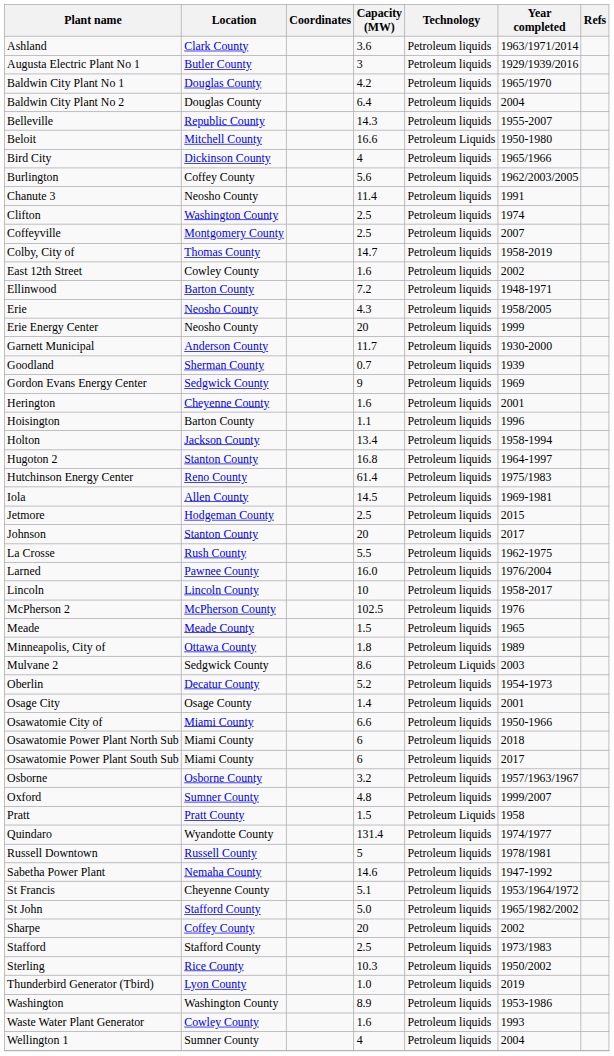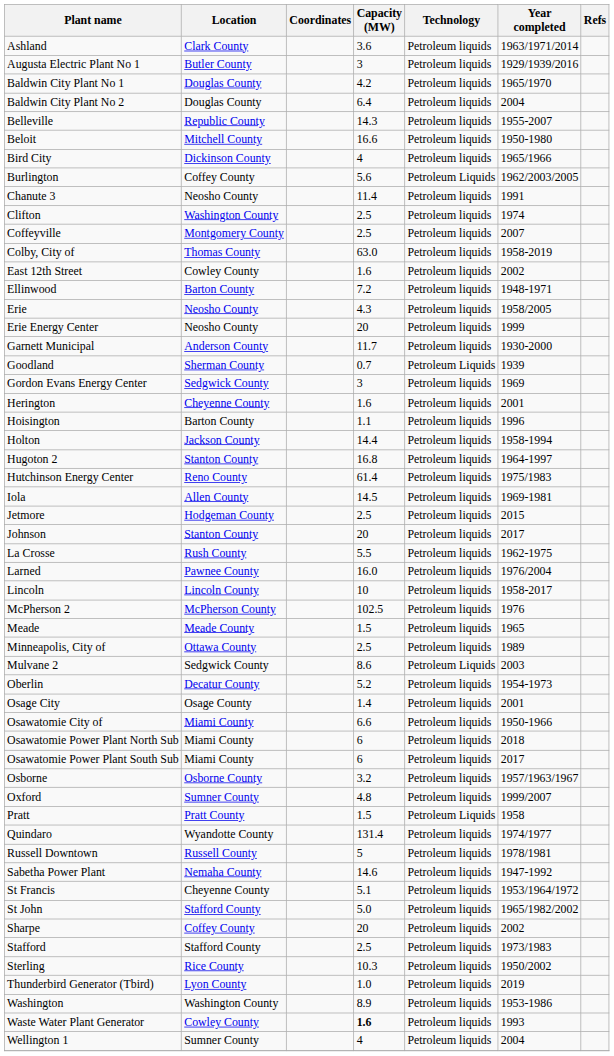 <table class="wikitable sortable">
 <tr>
 <th>Plant name</th>
 <th>Location</th>
 <th>Coordinates</th>
 <th>Capacity<br>(MW)</th>
 <th>Technology</th>
 <th>Year<br>completed</th>
 <th>Refs</th>
 </tr>
 <tr>
 <td>Ashland</td>
 <td><a href='#'>Clark County</a></td>
 <td></td>
 <td>3.6</td>
 <td>Petroleum liquids</td>
 <td>1963/1971/2014</td>
 <td></td>
 </tr>
 <tr>
 <td>Augusta Electric Plant No 1</td>
 <td><a href='#'>Butler County</a></td>
 <td></td>
 <td>3</td>
 <td>Petroleum liquids</td>
 <td>1929/1939/2016</td>
 <td></td>
 </tr>
 <tr>
 <td>Baldwin City Plant No 1</td>
 <td><a href='#'>Douglas County</a></td>
 <td></td>
 <td>4.2</td>
 <td>Petroleum liquids</td>
 <td>1965/1970</td>
 <td></td>
 </tr>
 <tr>
 <td>Baldwin City Plant No 2</td>
 <td>Douglas County</td>
 <td></td>
 <td>6.4</td>
 <td>Petroleum liquids</td>
 <td>2004</td>
 <td></td>
 </tr>
 <tr>
 <td>Belleville</td>
 <td><a href='#'>Republic County</a></td>
 <td></td>
 <td>14.3</td>
 <td>Petroleum liquids</td>
 <td>1955-2007</td>
 <td></td>
 </tr>
 <tr>
 <td>Beloit</td>
 <td><a href='#'>Mitchell County</a></td>
 <td></td>
 <td>16.6</td>
-<td>Petroleum Liquids</td>
+<td>Petroleum liquids</td>
 <td>1950-1980</td>
 <td></td>
 </tr>
 <tr>
 <td>Bird City</td>
 <td><a href='#'>Dickinson County</a></td>
 <td></td>
 <td>4</td>
 <td>Petroleum liquids</td>
 <td>1965/1966</td>
 <td></td>
 </tr>
 <tr>
 <td>Burlington</td>
 <td>Coffey County</td>
 <td></td>
 <td>5.6</td>
-<td>Petroleum liquids</td>
+<td>Petroleum Liquids</td>
 <td>1962/2003/2005</td>
 <td></td>
 </tr>
 <tr>
 <td>Chanute 3</td>
 <td>Neosho County</td>
 <td></td>
 <td>11.4</td>
 <td>Petroleum liquids</td>
 <td>1991</td>
 <td></td>
 </tr>
 <tr>
 <td>Clifton</td>
 <td><a href='#'>Washington County</a></td>
 <td></td>
 <td>2.5</td>
 <td>Petroleum liquids</td>
 <td>1974</td>
 <td></td>
 </tr>
 <tr>
 <td>Coffeyville</td>
 <td><a href='#'>Montgomery County</a></td>
 <td></td>
 <td>2.5</td>
 <td>Petroleum liquids</td>
 <td>2007</td>
 <td></td>
 </tr>
 <tr>
 <td>Colby, City of</td>
 <td><a href='#'>Thomas County</a></td>
 <td></td>
-<td>14.7</td>
+<td>63.0</td>
 <td>Petroleum liquids</td>
 <td>1958-2019</td>
 <td></td>
 </tr>
 <tr>
 <td>East 12th Street</td>
 <td>Cowley County</td>
 <td></td>
 <td>1.6</td>
 <td>Petroleum liquids</td>
 <td>2002</td>
 <td></td>
 </tr>
 <tr>
 <td>Ellinwood</td>
 <td><a href='#'>Barton County</a></td>
 <td></td>
 <td>7.2</td>
 <td>Petroleum liquids</td>
 <td>1948-1971</td>
 <td></td>
 </tr>
 <tr>
 <td>Erie</td>
 <td><a href='#'>Neosho County</a></td>
 <td></td>
 <td>4.3</td>
 <td>Petroleum liquids</td>
 <td>1958/2005</td>
 <td></td>
 </tr>
 <tr>
 <td>Erie Energy Center</td>
 <td>Neosho County</td>
 <td></td>
 <td>20</td>
 <td>Petroleum liquids</td>
 <td>1999</td>
 <td></td>
 </tr>
 <tr>
 <td>Garnett Municipal</td>
 <td><a href='#'>Anderson County</a></td>
 <td></td>
 <td>11.7</td>
 <td>Petroleum liquids</td>
 <td>1930-2000</td>
 <td></td>
 </tr>
 <tr>
 <td>Goodland</td>
 <td><a href='#'>Sherman County</a></td>
 <td></td>
 <td>0.7</td>
-<td>Petroleum liquids</td>
+<td>Petroleum Liquids</td>
 <td>1939</td>
 <td></td>
 </tr>
 <tr>
 <td>Gordon Evans Energy Center</td>
 <td><a href='#'>Sedgwick County</a></td>
 <td></td>
-<td>9</td>
+<td>3</td>
 <td>Petroleum liquids</td>
 <td>1969</td>
 <td></td>
 </tr>
 <tr>
 <td>Herington</td>
 <td><a href='#'>Cheyenne County</a></td>
 <td></td>
 <td>1.6</td>
 <td>Petroleum liquids</td>
 <td>2001</td>
 <td></td>
 </tr>
 <tr>
 <td>Hoisington</td>
 <td>Barton County</td>
 <td></td>
 <td>1.1</td>
 <td>Petroleum liquids</td>
 <td>1996</td>
 <td></td>
 </tr>
 <tr>
 <td>Holton</td>
 <td><a href='#'>Jackson County</a></td>
 <td></td>
-<td>13.4</td>
+<td>14.4</td>
 <td>Petroleum liquids</td>
 <td>1958-1994</td>
 <td></td>
 </tr>
 <tr>
 <td>Hugoton 2</td>
 <td><a href='#'>Stanton County</a></td>
 <td></td>
 <td>16.8</td>
 <td>Petroleum liquids</td>
 <td>1964-1997</td>
 <td></td>
 </tr>
 <tr>
 <td>Hutchinson Energy Center</td>
 <td><a href='#'>Reno County</a></td>
 <td></td>
 <td>61.4</td>
 <td>Petroleum liquids</td>
 <td>1975/1983</td>
 <td></td>
 </tr>
 <tr>
 <td>Iola</td>
 <td><a href='#'>Allen County</a></td>
 <td></td>
 <td>14.5</td>
 <td>Petroleum liquids</td>
 <td>1969-1981</td>
 <td></td>
 </tr>
 <tr>
 <td>Jetmore</td>
 <td><a href='#'>Hodgeman County</a></td>
 <td></td>
 <td>2.5</td>
 <td>Petroleum liquids</td>
 <td>2015</td>
 <td></td>
 </tr>
 <tr>
 <td>Johnson</td>
 <td><a href='#'>Stanton County</a></td>
 <td></td>
 <td>20</td>
 <td>Petroleum liquids</td>
 <td>2017</td>
 <td></td>
 </tr>
 <tr>
 <td>La Crosse</td>
 <td><a href='#'>Rush County</a></td>
 <td></td>
 <td>5.5</td>
 <td>Petroleum liquids</td>
 <td>1962-1975</td>
 <td></td>
 </tr>
 <tr>
 <td>Larned</td>
 <td><a href='#'>Pawnee County</a></td>
 <td></td>
 <td>16.0</td>
 <td>Petroleum liquids</td>
 <td>1976/2004</td>
 <td></td>
 </tr>
 <tr>
 <td>Lincoln</td>
 <td><a href='#'>Lincoln County</a></td>
 <td></td>
 <td>10</td>
 <td>Petroleum liquids</td>
 <td>1958-2017</td>
 <td></td>
 </tr>
 <tr>
 <td>McPherson 2</td>
 <td><a href='#'>McPherson County</a></td>
 <td></td>
 <td>102.5</td>
 <td>Petroleum liquids</td>
 <td>1976</td>
 <td></td>
 </tr>
 <tr>
 <td>Meade</td>
 <td><a href='#'>Meade County</a></td>
 <td></td>
 <td>1.5</td>
 <td>Petroleum liquids</td>
 <td>1965</td>
 <td></td>
 </tr>
 <tr>
 <td>Minneapolis, City of</td>
 <td><a href='#'>Ottawa County</a></td>
 <td></td>
-<td>1.8</td>
+<td>2.5</td>
 <td>Petroleum liquids</td>
 <td>1989</td>
 <td></td>
 </tr>
 <tr>
 <td>Mulvane 2</td>
 <td>Sedgwick County</td>
 <td></td>
 <td>8.6</td>
 <td>Petroleum Liquids</td>
 <td>2003</td>
 <td></td>
 </tr>
 <tr>
 <td>Oberlin</td>
 <td><a href='#'>Decatur County</a></td>
 <td></td>
 <td>5.2</td>
 <td>Petroleum liquids</td>
 <td>1954-1973</td>
 <td></td>
 </tr>
 <tr>
 <td>Osage City</td>
 <td>Osage County</td>
 <td></td>
 <td>1.4</td>
 <td>Petroleum liquids</td>
 <td>2001</td>
 <td></td>
 </tr>
 <tr>
 <td>Osawatomie City of</td>
 <td><a href='#'>Miami County</a></td>
 <td></td>
 <td>6.6</td>
 <td>Petroleum liquids</td>
 <td>1950-1966</td>
 <td></td>
 </tr>
 <tr>
 <td>Osawatomie Power Plant North Sub</td>
 <td>Miami County</td>
 <td></td>
 <td>6</td>
 <td>Petroleum liquids</td>
 <td>2018</td>
 <td></td>
 </tr>
 <tr>
 <td>Osawatomie Power Plant South Sub</td>
 <td>Miami County</td>
 <td></td>
 <td>6</td>
 <td>Petroleum liquids</td>
 <td>2017</td>
 <td></td>
 </tr>
 <tr>
 <td>Osborne</td>
 <td><a href='#'>Osborne County</a></td>
 <td></td>
 <td>3.2</td>
 <td>Petroleum liquids</td>
 <td>1957/1963/1967</td>
 <td></td>
 </tr>
 <tr>
 <td>Oxford</td>
 <td><a href='#'>Sumner County</a></td>
 <td></td>
 <td>4.8</td>
 <td>Petroleum liquids</td>
 <td>1999/2007</td>
 <td></td>
 </tr>
 <tr>
 <td>Pratt</td>
 <td><a href='#'>Pratt County</a></td>
 <td></td>
 <td>1.5</td>
 <td>Petroleum Liquids</td>
 <td>1958</td>
 <td></td>
 </tr>
 <tr>
 <td>Quindaro</td>
 <td>Wyandotte County</td>
 <td></td>
 <td>131.4</td>
 <td>Petroleum liquids</td>
 <td>1974/1977</td>
 <td></td>
 </tr>
 <tr>
 <td>Russell Downtown</td>
 <td><a href='#'>Russell County</a></td>
 <td></td>
 <td>5</td>
 <td>Petroleum liquids</td>
 <td>1978/1981</td>
 <td></td>
 </tr>
 <tr>
 <td>Sabetha Power Plant</td>
 <td><a href='#'>Nemaha County</a></td>
 <td></td>
 <td>14.6</td>
 <td>Petroleum liquids</td>
 <td>1947-1992</td>
 <td></td>
 </tr>
 <tr>
 <td>St Francis</td>
 <td>Cheyenne County</td>
 <td></td>
 <td>5.1</td>
 <td>Petroleum liquids</td>
 <td>1953/1964/1972</td>
 <td></td>
 </tr>
 <tr>
 <td>St John</td>
 <td><a href='#'>Stafford County</a></td>
 <td></td>
 <td>5.0</td>
 <td>Petroleum liquids</td>
 <td>1965/1982/2002</td>
 <td></td>
 </tr>
 <tr>
 <td>Sharpe</td>
 <td><a href='#'>Coffey County</a></td>
 <td></td>
 <td>20</td>
 <td>Petroleum liquids</td>
 <td>2002</td>
 <td></td>
 </tr>
 <tr>
 <td>Stafford</td>
 <td>Stafford County</td>
 <td></td>
 <td>2.5</td>
 <td>Petroleum liquids</td>
 <td>1973/1983</td>
 <td></td>
 </tr>
 <tr>
 <td>Sterling</td>
 <td><a href='#'>Rice County</a></td>
 <td></td>
 <td>10.3</td>
 <td>Petroleum liquids</td>
 <td>1950/2002</td>
 <td></td>
 </tr>
 <tr>
 <td>Thunderbird Generator (Tbird)</td>
 <td><a href='#'>Lyon County</a></td>
 <td></td>
 <td>1.0</td>
 <td>Petroleum liquids</td>
 <td>2019</td>
 <td></td>
 </tr>
 <tr>
 <td>Washington</td>
 <td>Washington County</td>
 <td></td>
 <td>8.9</td>
 <td>Petroleum liquids</td>
 <td>1953-1986</td>
 <td></td>
 </tr>
 <tr>
 <td>Waste Water Plant Generator</td>
 <td><a href='#'>Cowley County</a></td>
 <td></td>
-<td>1.6</td>
+<td><strong>1.6</strong></td>
 <td>Petroleum liquids</td>
 <td>1993</td>
 <td></td>
 </tr>
 <tr>
 <td>Wellington 1</td>
 <td>Sumner County</td>
 <td></td>
 <td>4</td>
 <td>Petroleum liquids</td>
 <td>2004</td>
 <td></td>
 </tr>
 <tr>
 </tr>
 </table>
